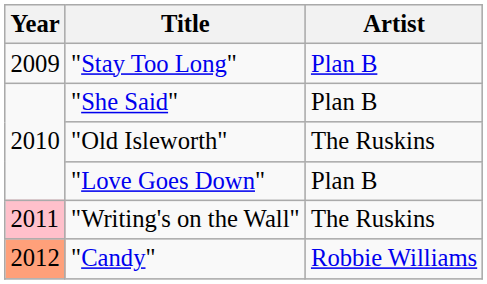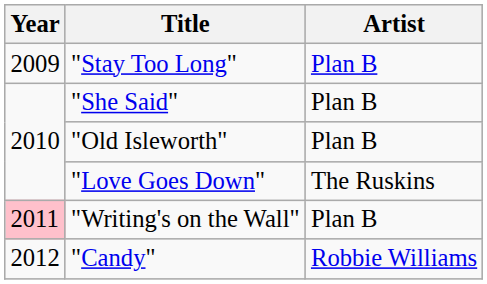 <table class="wikitable">
 <tr>
 <th>Year</th>
 <th>Title</th>
 <th>Artist</th>
 </tr>
 <tr>
 <td>2009</td>
 <td>"<a href='#'>Stay Too Long</a>"</td>
 <td><a href='#'>Plan B</a></td>
 </tr>
 <tr>
 <td rowspan=3>2010</td>
 <td>"<a href='#'>She Said</a>"</td>
 <td>Plan B</td>
 </tr>
 <tr>
 <td>"Old Isleworth"</td>
-<td>The Ruskins</td>
+<td>Plan B</td>
 </tr>
 <tr>
 <td>"<a href='#'>Love Goes Down</a>"</td>
-<td>Plan B</td>
+<td>The Ruskins</td>
 </tr>
 <tr>
 <td style="background: pink;">2011</td>
 <td>"Writing's on the Wall"</td>
-<td>The Ruskins</td>
+<td>Plan B</td>
 </tr>
 <tr>
-<td style="background: lightsalmon;">2012</td>
+<td>2012</td>
 <td>"<a href='#'>Candy</a>"</td>
 <td><a href='#'>Robbie Williams</a></td>
 </tr>
 </table>
